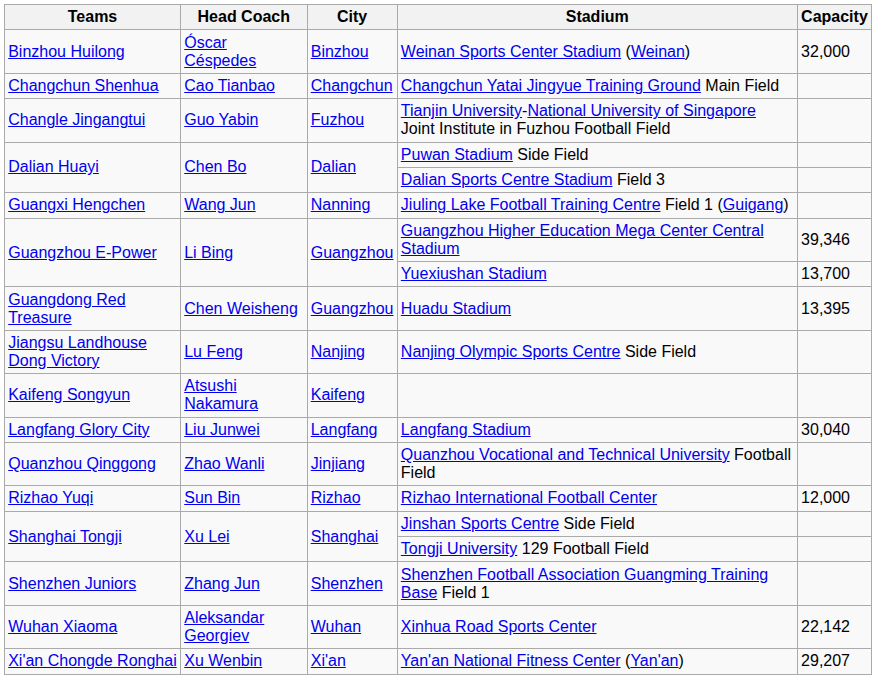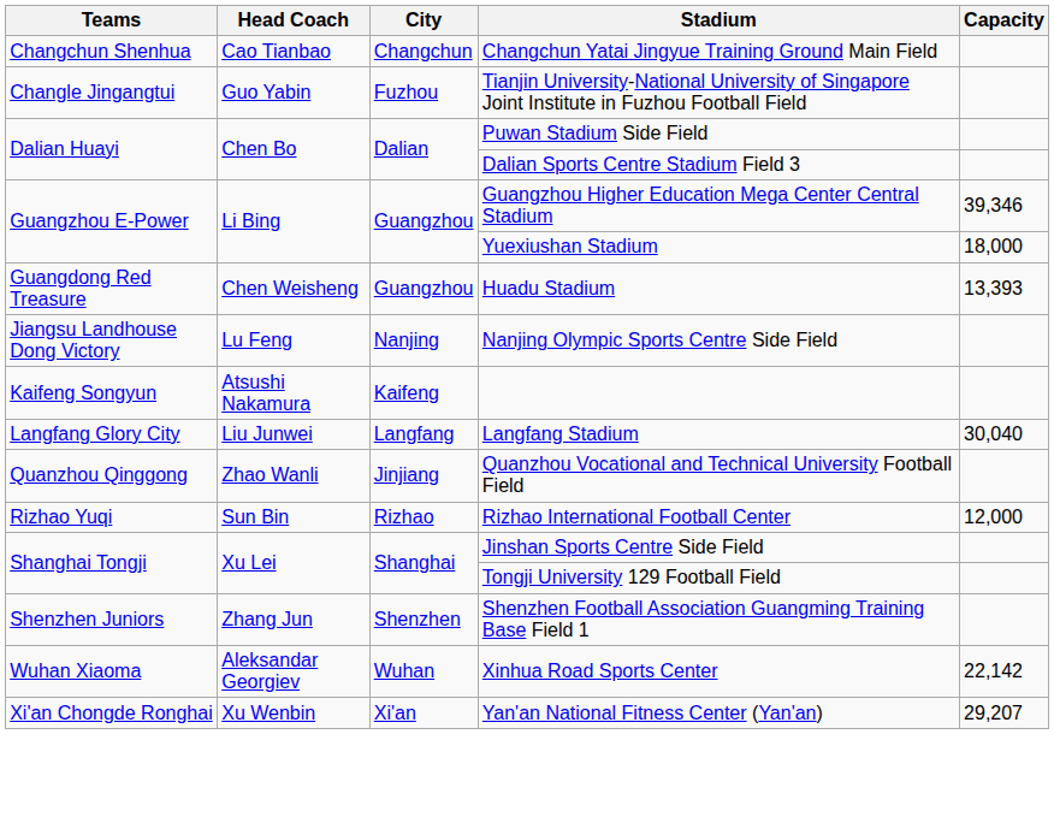 <table class="wikitable sortable" style="font-size:100%">
 <tr>
 <th>Teams</th>
 <th>Head Coach</th>
 <th>City</th>
 <th>Stadium</th>
 <th>Capacity</th>
-</tr>
-<tr>
-<td><a href='#'>Binzhou Huilong</a></td>
-<td> <a href='#'>Óscar Céspedes</a></td>
-<td><a href='#'>Binzhou</a></td>
-<td><a href='#'>Weinan Sports Center Stadium</a> (<a href='#'>Weinan</a>)</td>
-<td>32,000</td>
 </tr>
 <tr>
 <td><a href='#'>Changchun Shenhua</a></td>
 <td> <a href='#'>Cao Tianbao</a></td>
 <td><a href='#'>Changchun</a></td>
 <td><a href='#'>Changchun Yatai Jingyue Training Ground</a> Main Field</td>
 <td></td>
 </tr>
 <tr>
 <td><a href='#'>Changle Jingangtui</a></td>
 <td> <a href='#'>Guo Yabin</a></td>
 <td><a href='#'>Fuzhou</a></td>
 <td><a href='#'>Tianjin University</a>-<a href='#'>National University of Singapore</a> Joint Institute in Fuzhou Football Field</td>
 <td></td>
 </tr>
 <tr>
 <td rowspan=2><a href='#'>Dalian Huayi</a></td>
 <td rowspan=2> <a href='#'>Chen Bo</a></td>
 <td rowspan=2><a href='#'>Dalian</a></td>
 <td><a href='#'>Puwan Stadium</a> Side Field</td>
 <td></td>
 </tr>
 <tr>
 <td><a href='#'>Dalian Sports Centre Stadium</a> Field 3</td>
 <td></td>
 </tr>
 <tr>
-<td><a href='#'>Guangxi Hengchen</a></td>
-<td> <a href='#'>Wang Jun</a></td>
-<td><a href='#'>Nanning</a></td>
-<td><a href='#'>Jiuling Lake Football Training Centre</a> Field 1 (<a href='#'>Guigang</a>)</td>
-<td></td>
-</tr>
-<tr>
 <td rowspan=2><a href='#'>Guangzhou E-Power</a></td>
 <td rowspan=2> <a href='#'>Li Bing</a></td>
 <td rowspan=2><a href='#'>Guangzhou</a></td>
 <td><a href='#'>Guangzhou Higher Education Mega Center Central Stadium</a></td>
 <td>39,346</td>
 </tr>
 <tr>
 <td><a href='#'>Yuexiushan Stadium</a></td>
-<td>13,700</td>
+<td>18,000</td>
 </tr>
 <tr>
 <td><a href='#'>Guangdong Red Treasure</a></td>
 <td> <a href='#'>Chen Weisheng</a></td>
 <td><a href='#'>Guangzhou</a></td>
 <td><a href='#'>Huadu Stadium</a></td>
-<td>13,395</td>
+<td>13,393</td>
 </tr>
 <tr>
 <td><a href='#'>Jiangsu Landhouse Dong Victory</a></td>
 <td> <a href='#'>Lu Feng</a></td>
 <td><a href='#'>Nanjing</a></td>
 <td><a href='#'>Nanjing Olympic Sports Centre</a> Side Field</td>
 <td></td>
 </tr>
 <tr>
 <td><a href='#'>Kaifeng Songyun</a></td>
 <td> <a href='#'>Atsushi Nakamura</a></td>
 <td><a href='#'>Kaifeng</a></td>
 <td></td>
 <td></td>
 </tr>
 <tr>
 <td><a href='#'>Langfang Glory City</a></td>
 <td> <a href='#'>Liu Junwei</a></td>
 <td><a href='#'>Langfang</a></td>
 <td><a href='#'>Langfang Stadium</a></td>
 <td>30,040</td>
 </tr>
 <tr>
 <td><a href='#'>Quanzhou Qinggong</a></td>
 <td> <a href='#'>Zhao Wanli</a></td>
 <td><a href='#'>Jinjiang</a></td>
 <td><a href='#'>Quanzhou Vocational and Technical University</a> Football Field</td>
 <td></td>
 </tr>
 <tr>
 <td><a href='#'>Rizhao Yuqi</a></td>
 <td> <a href='#'>Sun Bin</a></td>
 <td><a href='#'>Rizhao</a></td>
 <td><a href='#'>Rizhao International Football Center</a></td>
 <td>12,000</td>
 </tr>
 <tr>
 <td rowspan="2"><a href='#'>Shanghai Tongji</a></td>
 <td rowspan="2"> <a href='#'>Xu Lei</a></td>
 <td rowspan="2"><a href='#'>Shanghai</a></td>
 <td><a href='#'>Jinshan Sports Centre</a> Side Field</td>
 <td></td>
 </tr>
 <tr>
 <td><a href='#'>Tongji University</a> 129 Football Field</td>
 <td></td>
 </tr>
 <tr>
 <td><a href='#'>Shenzhen Juniors</a></td>
 <td> <a href='#'>Zhang Jun</a></td>
 <td><a href='#'>Shenzhen</a></td>
 <td><a href='#'>Shenzhen Football Association Guangming Training Base</a> Field 1</td>
 <td></td>
 </tr>
 <tr>
 <td><a href='#'>Wuhan Xiaoma</a></td>
 <td> <a href='#'>Aleksandar Georgiev</a></td>
 <td><a href='#'>Wuhan</a></td>
 <td><a href='#'>Xinhua Road Sports Center</a></td>
 <td>22,142</td>
 </tr>
 <tr>
 <td><a href='#'>Xi'an Chongde Ronghai</a></td>
 <td> <a href='#'>Xu Wenbin</a></td>
 <td><a href='#'>Xi'an</a></td>
 <td><a href='#'>Yan'an National Fitness Center</a> (<a href='#'>Yan'an</a>)</td>
 <td>29,207</td>
 </tr>
 </table>
